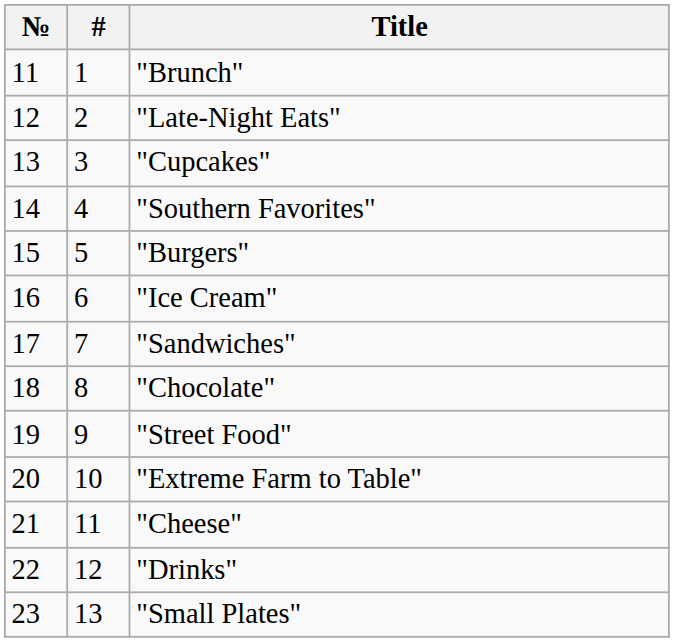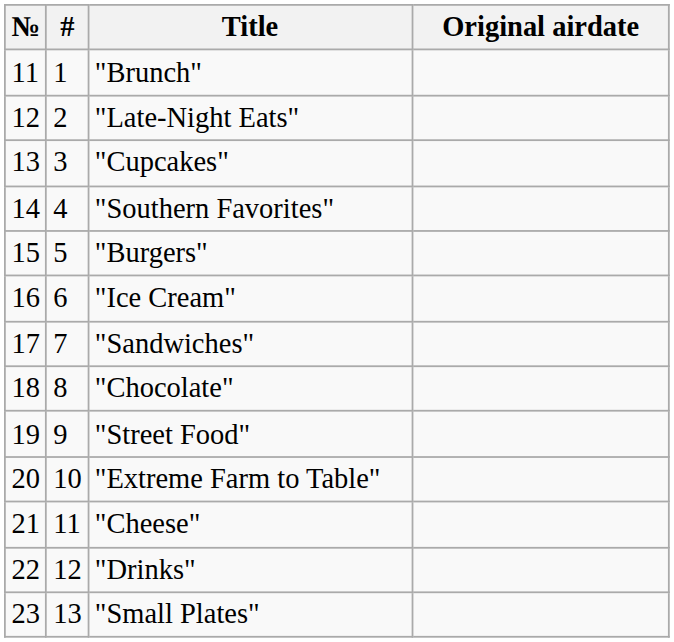 <table class="wikitable" style="width:60%;">
 <tr>
 <th style="width:5%;">№</th>
 <th style="width:5%;">#</th>
 <th style="width:50%;">Title</th>
+<th style="width:40%;">Original airdate</th>
 </tr>
 <tr>
 <td>11</td>
 <td>1</td>
 <td>"Brunch"</td>
+<td></td>
 </tr>
 <tr>
 <td>12</td>
 <td>2</td>
 <td>"Late-Night Eats"</td>
+<td></td>
 </tr>
 <tr>
 <td>13</td>
 <td>3</td>
 <td>"Cupcakes"</td>
+<td></td>
 </tr>
 <tr>
 <td>14</td>
 <td>4</td>
 <td>"Southern Favorites"</td>
+<td></td>
 </tr>
 <tr>
 <td>15</td>
 <td>5</td>
 <td>"Burgers"</td>
+<td></td>
 </tr>
 <tr>
 <td>16</td>
 <td>6</td>
 <td>"Ice Cream"</td>
+<td></td>
 </tr>
 <tr>
 <td>17</td>
 <td>7</td>
 <td>"Sandwiches"</td>
+<td></td>
 </tr>
 <tr>
 <td>18</td>
 <td>8</td>
 <td>"Chocolate"</td>
+<td></td>
 </tr>
 <tr>
 <td>19</td>
 <td>9</td>
 <td>"Street Food"</td>
+<td></td>
 </tr>
 <tr>
 <td>20</td>
 <td>10</td>
 <td>"Extreme Farm to Table"</td>
+<td></td>
 </tr>
 <tr>
 <td>21</td>
 <td>11</td>
 <td>"Cheese"</td>
+<td></td>
 </tr>
 <tr>
 <td>22</td>
 <td>12</td>
 <td>"Drinks"</td>
+<td></td>
 </tr>
 <tr>
 <td>23</td>
 <td>13</td>
 <td>"Small Plates"</td>
+<td></td>
 </tr>
 </table>
